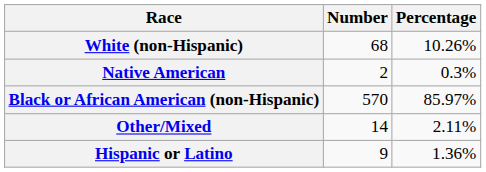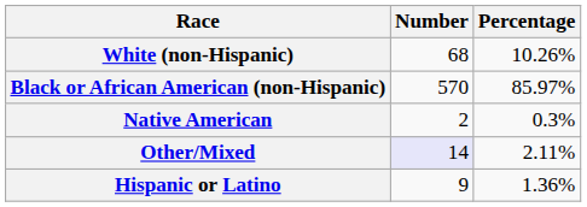 <table class="wikitable" style="text-align:right">
 <tr>
 <th scope="col">Race</th>
 <th scope="col">Number</th>
 <th scope="col">Percentage</th>
 </tr>
 <tr>
 <th scope="row"><a href='#'>White</a> (non-Hispanic)</th>
 <td>68</td>
 <td>10.26%</td>
 </tr>
 <tr>
+<th scope="row"><a href='#'>Black or African American</a> (non-Hispanic)</th>
+<td>570</td>
+<td>85.97%</td>
+</tr>
+<tr>
 <th scope="row"><a href='#'>Native American</a></th>
 <td>2</td>
 <td>0.3%</td>
 </tr>
 <tr>
-<th scope="row"><a href='#'>Black or African American</a> (non-Hispanic)</th>
-<td>570</td>
-<td>85.97%</td>
-</tr>
-<tr>
 <th scope="row"><a href='#'>Other/Mixed</a></th>
-<td>14</td>
+<td style="background: lavender;">14</td>
 <td>2.11%</td>
 </tr>
 <tr>
 <th scope="row"><a href='#'>Hispanic</a> or <a href='#'>Latino</a></th>
 <td>9</td>
 <td>1.36%</td>
 </tr>
 </table>
